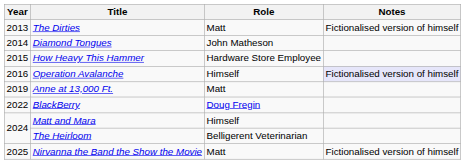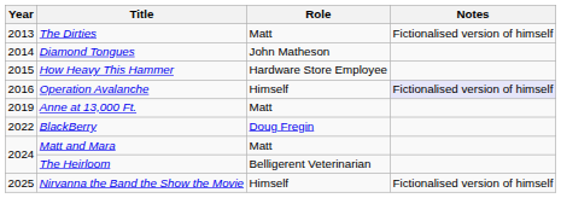 <table class="wikitable">
 <tr>
 <th>Year</th>
 <th>Title</th>
 <th>Role</th>
 <th>Notes</th>
 </tr>
 <tr>
 <td>2013</td>
 <td><em><a href='#'>The Dirties</a></em></td>
 <td>Matt</td>
 <td>Fictionalised version of himself</td>
 </tr>
 <tr>
 <td>2014</td>
 <td><em><a href='#'>Diamond Tongues</a></em></td>
 <td>John Matheson</td>
 <td></td>
 </tr>
 <tr>
 <td>2015</td>
 <td><em><a href='#'>How Heavy This Hammer</a></em></td>
 <td>Hardware Store Employee</td>
 <td></td>
 </tr>
 <tr>
 <td>2016</td>
 <td><em><a href='#'>Operation Avalanche</a></em></td>
 <td>Himself</td>
 <td style="background: lavender;">Fictionalised version of himself</td>
 </tr>
 <tr>
 <td>2019</td>
 <td><em><a href='#'>Anne at 13,000 Ft.</a></em></td>
 <td>Matt</td>
 <td></td>
 </tr>
 <tr>
 <td>2022</td>
 <td><em><a href='#'>BlackBerry</a></em></td>
 <td><a href='#'>Doug Fregin</a></td>
 <td></td>
 </tr>
 <tr>
 <td rowspan=2>2024</td>
 <td><em><a href='#'>Matt and Mara</a></em></td>
-<td>Himself</td>
+<td>Matt</td>
 <td></td>
 </tr>
 <tr>
 <td><em><a href='#'>The Heirloom</a></em></td>
 <td>Belligerent Veterinarian</td>
 <td></td>
 </tr>
 <tr>
 <td>2025</td>
 <td><em><a href='#'>Nirvanna the Band the Show the Movie</a></td>
-<td>Matt</td>
+<td>Himself</td>
 <td>Fictionalised version of himself</td>
 </tr>
 </table>
